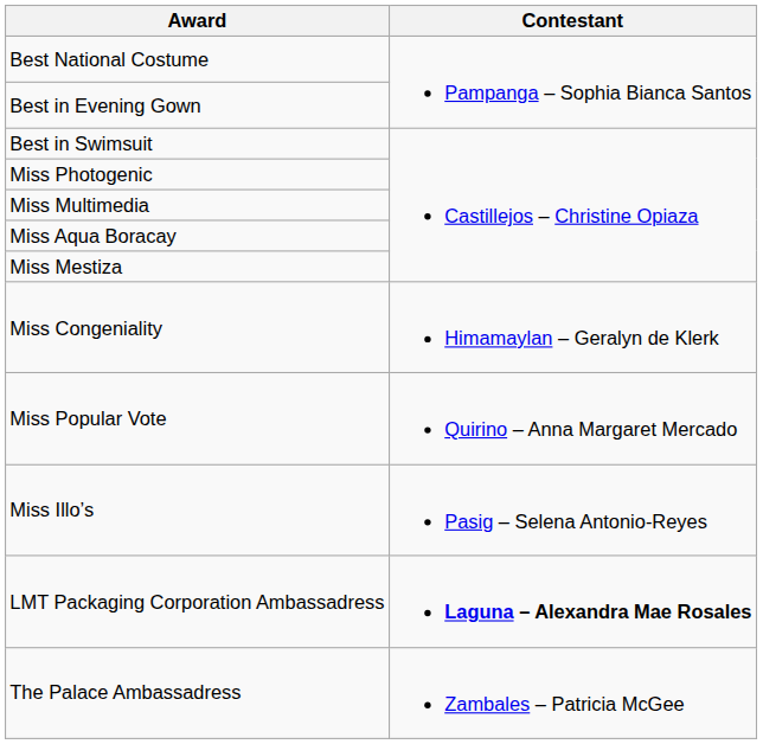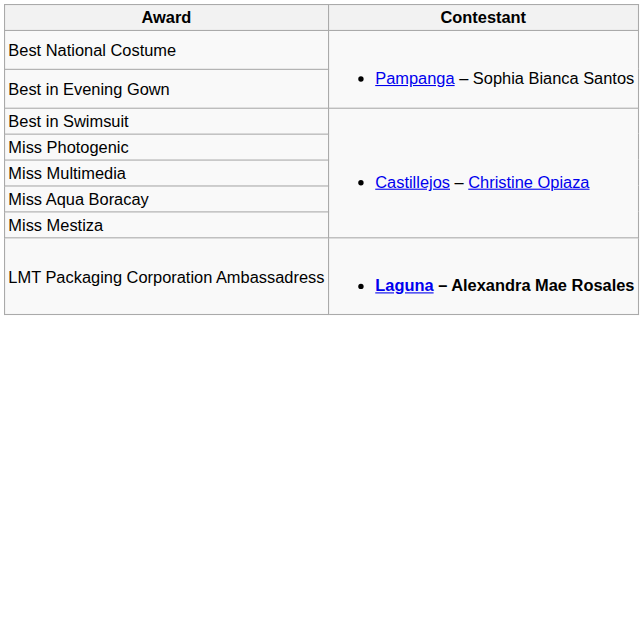 <table class="wikitable sortable" style="font-size:95%;">
 <tr>
 <th>Award</th>
 <th>Contestant</th>
 </tr>
 <tr>
 <td>Best National Costume</td>
 <td rowspan="2"><br><ul><li><a href='#'>Pampanga</a> – Sophia Bianca Santos</li></ul></td>
 </tr>
 <tr>
 <td>Best in Evening Gown</td>
 </tr>
 <tr>
 <td>Best in Swimsuit</td>
 <td rowspan="5"><br><ul><li><a href='#'>Castillejos</a> – <a href='#'>Christine Opiaza</a></li></ul></td>
 </tr>
 <tr>
 <td>Miss Photogenic</td>
 </tr>
 <tr>
 <td>Miss Multimedia</td>
 </tr>
 <tr>
 <td>Miss Aqua Boracay</td>
 </tr>
 <tr>
 <td>Miss Mestiza</td>
 </tr>
 <tr>
-<td>Miss Congeniality</td>
-<td><br><ul><li><a href='#'>Himamaylan</a> – Geralyn de Klerk</li></ul></td>
-</tr>
-<tr>
-<td>Miss Popular Vote</td>
-<td><br><ul><li><a href='#'>Quirino</a> – Anna Margaret Mercado</li></ul></td>
-</tr>
-<tr>
-<td>Miss Illo’s</td>
-<td><br><ul><li><a href='#'>Pasig</a> – Selena Antonio-Reyes</li></ul></td>
-</tr>
-<tr>
 <td>LMT Packaging Corporation Ambassadress</td>
 <td><strong><br><ul><li><a href='#'>Laguna</a> – Alexandra Mae Rosales</li></ul></strong></td>
 </tr>
-<tr>
-<td>The Palace Ambassadress</td>
-<td><br><ul><li><a href='#'>Zambales</a> – Patricia McGee</li></ul></td>
-</tr>
 </table>
